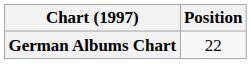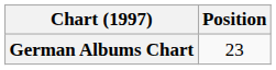 <table class="wikitable sortable plainrowheaders" style="text-align:center;">
 <tr>
 <th scope="column">Chart (1997)</th>
 <th scope="column">Position</th>
 </tr>
 <tr>
 <th scope="row">German Albums Chart</th>
-<td align="center">22</td>
+<td align="center">23</td>
 </tr>
 </table>
